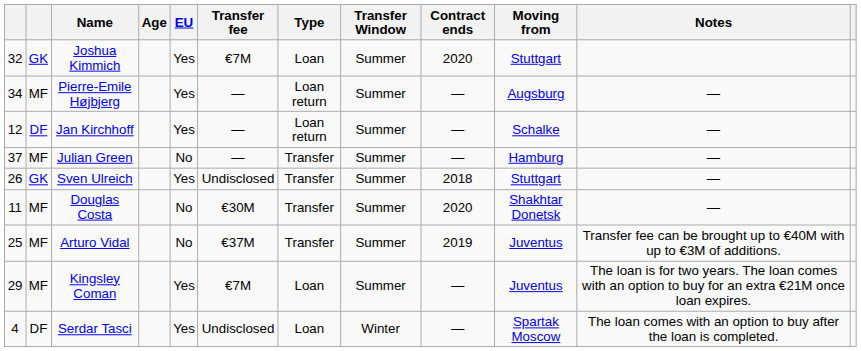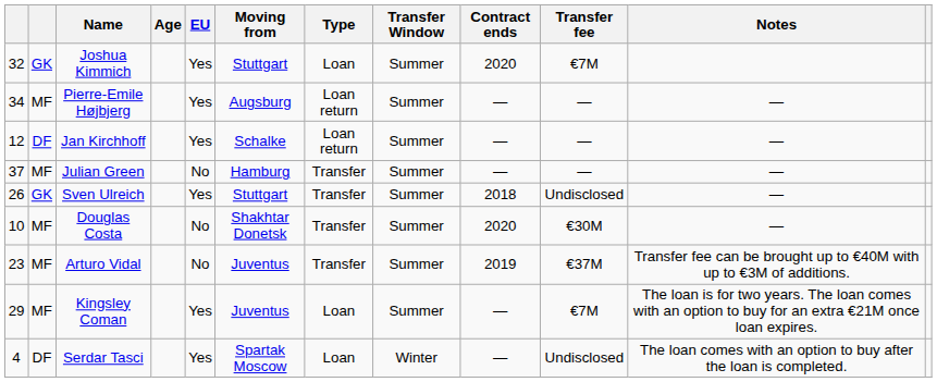 <table class="wikitable" style="text-align:center;font-size:85%">
 <tr>
 <th></th>
 <th></th>
 <th>Name</th>
 <th>Age</th>
 <th><a href='#'>EU</a></th>
-<th>Transfer fee</th>
+<th>Moving from</th>
 <th>Type</th>
 <th>Transfer Window</th>
 <th>Contract ends</th>
-<th>Moving from</th>
+<th>Transfer fee</th>
 <th>Notes</th>
 <th></th>
 </tr>
 <tr>
 <td>32</td>
 <td><a href='#'>GK</a></td>
 <td> <a href='#'>Joshua Kimmich</a></td>
 <td></td>
 <td>Yes</td>
-<td>€7M</td>
+<td> <a href='#'>Stuttgart</a></td>
 <td>Loan</td>
 <td>Summer</td>
 <td>2020</td>
-<td> <a href='#'>Stuttgart</a></td>
+<td>€7M</td>
 <td></td>
 <td></td>
 </tr>
 <tr>
 <td>34</td>
 <td>MF</td>
 <td> <a href='#'>Pierre-Emile Højbjerg</a></td>
 <td></td>
 <td>Yes</td>
-<td>—</td>
+<td> <a href='#'>Augsburg</a></td>
 <td>Loan return</td>
 <td>Summer</td>
 <td>—</td>
-<td> <a href='#'>Augsburg</a></td>
+<td>—</td>
 <td>—</td>
 <td></td>
 </tr>
 <tr>
 <td>12</td>
 <td><a href='#'>DF</a></td>
 <td> <a href='#'>Jan Kirchhoff</a></td>
 <td></td>
 <td>Yes</td>
-<td>—</td>
+<td> <a href='#'>Schalke</a></td>
 <td>Loan return</td>
 <td>Summer</td>
 <td>—</td>
-<td> <a href='#'>Schalke</a></td>
+<td>—</td>
 <td>—</td>
 <td></td>
 </tr>
 <tr>
 <td>37</td>
 <td>MF</td>
 <td> <a href='#'>Julian Green</a></td>
 <td></td>
 <td>No</td>
-<td>—</td>
+<td> <a href='#'>Hamburg</a></td>
 <td>Transfer</td>
 <td>Summer</td>
 <td>—</td>
-<td> <a href='#'>Hamburg</a></td>
+<td>—</td>
 <td>—</td>
 <td></td>
 </tr>
 <tr>
 <td>26</td>
 <td><a href='#'>GK</a></td>
 <td> <a href='#'>Sven Ulreich</a></td>
 <td></td>
 <td>Yes</td>
-<td>Undisclosed</td>
+<td> <a href='#'>Stuttgart</a></td>
 <td>Transfer</td>
 <td>Summer</td>
 <td>2018</td>
-<td> <a href='#'>Stuttgart</a></td>
+<td>Undisclosed</td>
 <td>—</td>
 <td></td>
 </tr>
 <tr>
-<td>11</td>
+<td>10</td>
 <td>MF</td>
 <td> <a href='#'>Douglas Costa</a></td>
 <td></td>
 <td>No</td>
-<td>€30M</td>
+<td> <a href='#'>Shakhtar Donetsk</a></td>
 <td>Transfer</td>
 <td>Summer</td>
 <td>2020</td>
-<td> <a href='#'>Shakhtar Donetsk</a></td>
+<td>€30M</td>
 <td>—</td>
 <td></td>
 </tr>
 <tr>
-<td>25</td>
+<td>23</td>
 <td>MF</td>
 <td> <a href='#'>Arturo Vidal</a></td>
 <td></td>
 <td>No</td>
-<td>€37M</td>
+<td> <a href='#'>Juventus</a></td>
 <td>Transfer</td>
 <td>Summer</td>
 <td>2019</td>
-<td> <a href='#'>Juventus</a></td>
+<td>€37M</td>
 <td>Transfer fee can be brought up to €40M with up to €3M of additions.</td>
 <td></td>
 </tr>
 <tr>
 <td>29</td>
 <td>MF</td>
 <td> <a href='#'>Kingsley Coman</a></td>
 <td></td>
 <td>Yes</td>
-<td>€7M</td>
+<td> <a href='#'>Juventus</a></td>
 <td>Loan</td>
 <td>Summer</td>
 <td>—</td>
-<td> <a href='#'>Juventus</a></td>
+<td>€7M</td>
 <td>The loan is for two years. The loan comes with an option to buy for an extra €21M once loan expires.</td>
 <td></td>
 </tr>
 <tr>
 <td>4</td>
 <td>DF</td>
 <td> <a href='#'>Serdar Tasci</a></td>
 <td></td>
 <td>Yes</td>
-<td>Undisclosed</td>
+<td> <a href='#'>Spartak Moscow</a></td>
 <td>Loan</td>
 <td>Winter</td>
 <td>—</td>
-<td> <a href='#'>Spartak Moscow</a></td>
+<td>Undisclosed</td>
 <td>The loan comes with an option to buy after the loan is completed.</td>
 <td></td>
 </tr>
 </table>
